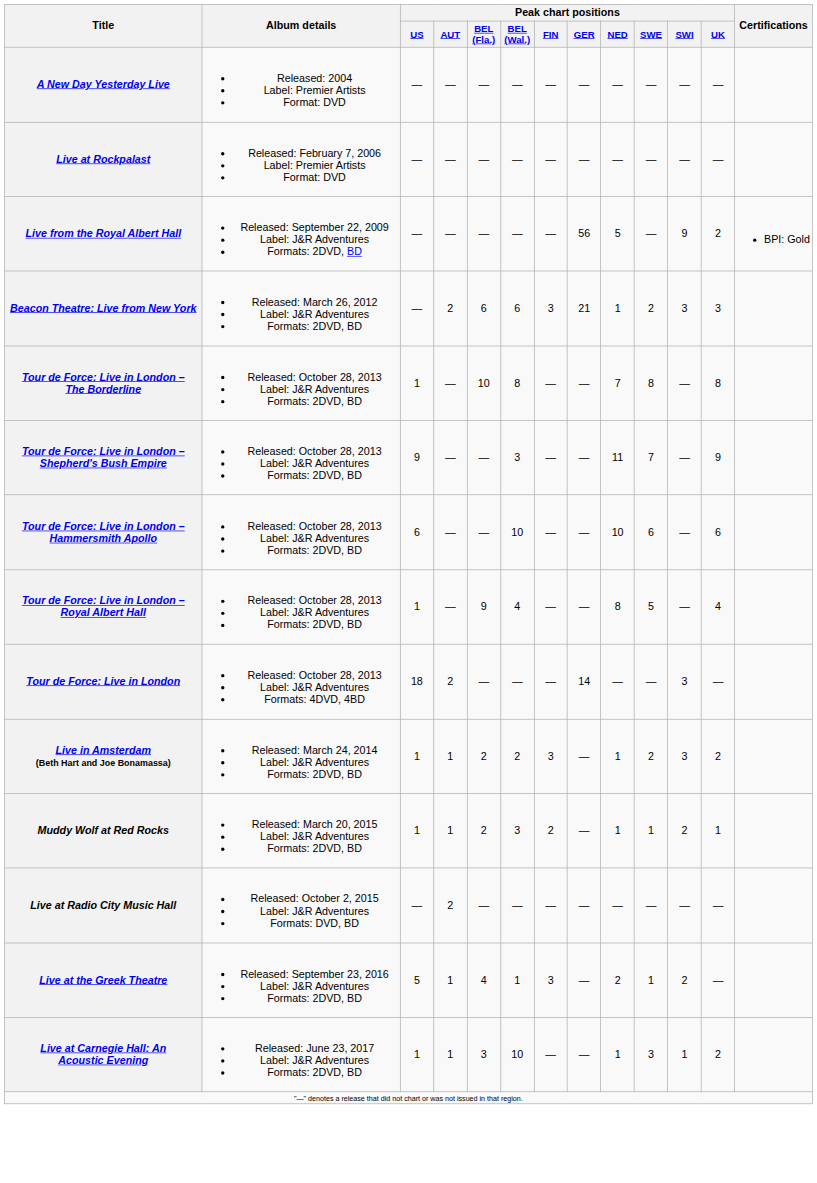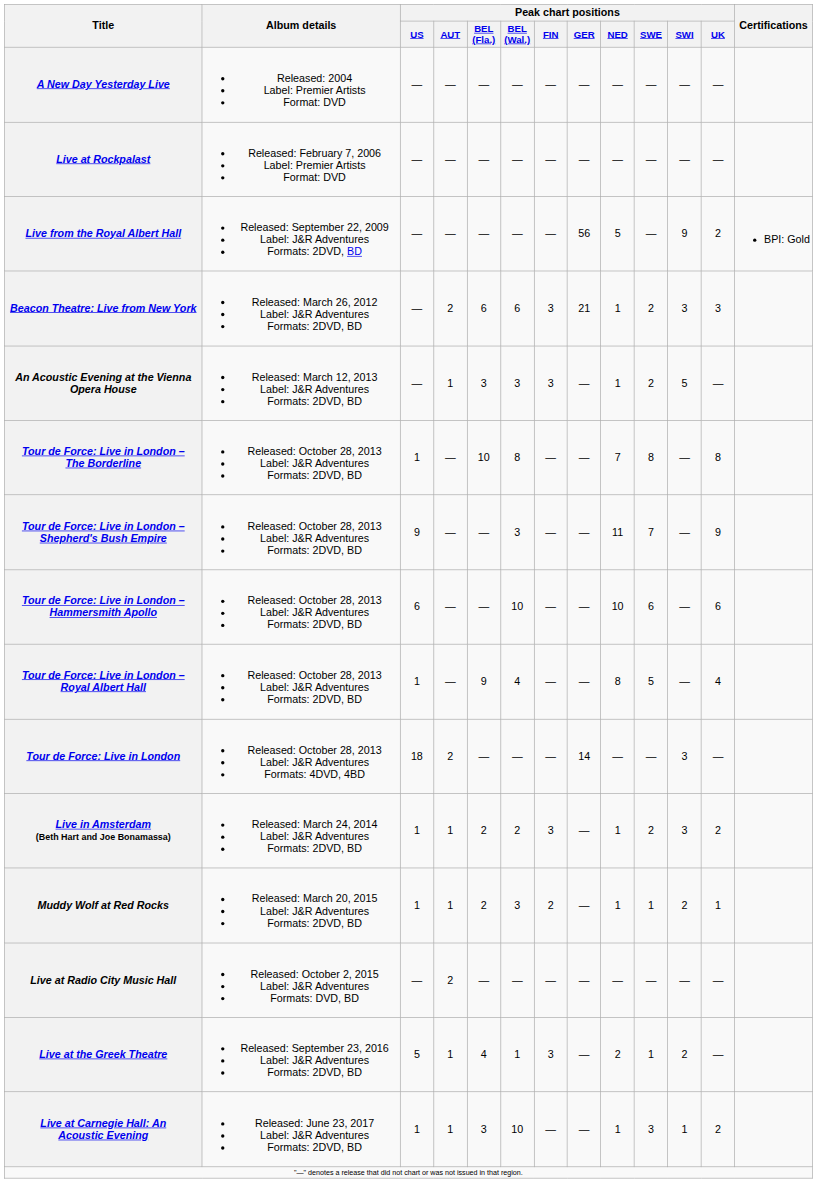 <table class="wikitable plainrowheaders" style="text-align:center;">
 <tr>
 <th scope="col" rowspan="2" style="width:18em;">Title</th>
 <th scope="col" rowspan="2" style="width:18em;">Album details</th>
 <th scope="col" colspan="10">Peak chart positions</th>
 <th scope="col" rowspan="2">Certifications</th>
 </tr>
 <tr>
 <th scope="col" style="width:3em;font-size:90%;"><a href='#'>US</a><br></th>
 <th scope="col" style="width:3em;font-size:90%;"><a href='#'>AUT</a><br></th>
 <th scope="col" style="width:3em;font-size:90%;"><a href='#'>BEL<br>(Fla.)</a><br></th>
 <th scope="col" style="width:3em;font-size:90%;"><a href='#'>BEL<br>(Wal.)</a><br></th>
 <th scope="col" style="width:3em;font-size:90%;"><a href='#'>FIN</a><br></th>
 <th scope="col" style="width:3em;font-size:90%;"><a href='#'>GER</a><br></th>
 <th scope="col" style="width:3em;font-size:90%;"><a href='#'>NED</a><br></th>
 <th scope="col" style="width:3em;font-size:90%;"><a href='#'>SWE</a><br></th>
 <th scope="col" style="width:3em;font-size:90%;"><a href='#'>SWI</a><br></th>
 <th scope="col" style="width:3em;font-size:90%;"><a href='#'>UK</a><br></th>
 </tr>
 <tr>
 <th scope="row"><em><a href='#'>A New Day Yesterday Live</a></em></th>
 <td><br><ul><li>Released: 2004</li><li>Label: Premier Artists</li><li>Format: DVD</li></ul></td>
 <td>—</td>
 <td>—</td>
 <td>—</td>
 <td>—</td>
 <td>—</td>
 <td>—</td>
 <td>—</td>
 <td>—</td>
 <td>—</td>
 <td>—</td>
 <td></td>
 </tr>
 <tr>
 <th scope="row"><em><a href='#'>Live at Rockpalast</a></em></th>
 <td><br><ul><li>Released: February 7, 2006</li><li>Label: Premier Artists</li><li>Format: DVD</li></ul></td>
 <td>—</td>
 <td>—</td>
 <td>—</td>
 <td>—</td>
 <td>—</td>
 <td>—</td>
 <td>—</td>
 <td>—</td>
 <td>—</td>
 <td>—</td>
 <td></td>
 </tr>
 <tr>
 <th scope="row"><em><a href='#'>Live from the Royal Albert Hall</a></em></th>
 <td><br><ul><li>Released: September 22, 2009</li><li>Label: J&R Adventures</li><li>Formats: 2DVD, <a href='#'>BD</a></li></ul></td>
 <td>—</td>
 <td>—</td>
 <td>—</td>
 <td>—</td>
 <td>—</td>
 <td>56</td>
 <td>5</td>
 <td>—</td>
 <td>9</td>
 <td>2</td>
 <td><br><ul><li>BPI: Gold</li></ul></td>
 </tr>
 <tr>
 <th scope="row"><em><a href='#'>Beacon Theatre: Live from New York</a></em></th>
 <td><br><ul><li>Released: March 26, 2012</li><li>Label: J&R Adventures</li><li>Formats: 2DVD, BD</li></ul></td>
 <td>—</td>
 <td>2</td>
 <td>6</td>
 <td>6</td>
 <td>3</td>
 <td>21</td>
 <td>1</td>
 <td>2</td>
 <td>3</td>
 <td>3</td>
+<td></td>
+</tr>
+<tr>
+<th scope="row"><em>An Acoustic Evening at the Vienna<br>Opera House</em></th>
+<td><br><ul><li>Released: March 12, 2013</li><li>Label: J&R Adventures</li><li>Formats: 2DVD, BD</li></ul></td>
+<td>—</td>
+<td>1</td>
+<td>3</td>
+<td>3</td>
+<td>3</td>
+<td>—</td>
+<td>1</td>
+<td>2</td>
+<td>5</td>
+<td>—</td>
 <td></td>
 </tr>
 <tr>
 <th scope="row"><em><a href='#'>Tour de Force: Live in London –<br>The Borderline</a></em></th>
 <td><br><ul><li>Released: October 28, 2013</li><li>Label: J&R Adventures</li><li>Formats: 2DVD, BD</li></ul></td>
 <td>1</td>
 <td>—</td>
 <td>10</td>
 <td>8</td>
 <td>—</td>
 <td>—</td>
 <td>7</td>
 <td>8</td>
 <td>—</td>
 <td>8</td>
 <td></td>
 </tr>
 <tr>
 <th scope="row"><em><a href='#'>Tour de Force: Live in London –<br>Shepherd's Bush Empire</a></em></th>
 <td><br><ul><li>Released: October 28, 2013</li><li>Label: J&R Adventures</li><li>Formats: 2DVD, BD</li></ul></td>
 <td>9</td>
 <td>—</td>
 <td>—</td>
 <td>3</td>
 <td>—</td>
 <td>—</td>
 <td>11</td>
 <td>7</td>
 <td>—</td>
 <td>9</td>
 <td></td>
 </tr>
 <tr>
 <th scope="row"><em><a href='#'>Tour de Force: Live in London –<br>Hammersmith Apollo</a></em></th>
 <td><br><ul><li>Released: October 28, 2013</li><li>Label: J&R Adventures</li><li>Formats: 2DVD, BD</li></ul></td>
 <td>6</td>
 <td>—</td>
 <td>—</td>
 <td>10</td>
 <td>—</td>
 <td>—</td>
 <td>10</td>
 <td>6</td>
 <td>—</td>
 <td>6</td>
 <td></td>
 </tr>
 <tr>
 <th scope="row"><em><a href='#'>Tour de Force: Live in London –<br>Royal Albert Hall</a></em></th>
 <td><br><ul><li>Released: October 28, 2013</li><li>Label: J&R Adventures</li><li>Formats: 2DVD, BD</li></ul></td>
 <td>1</td>
 <td>—</td>
 <td>9</td>
 <td>4</td>
 <td>—</td>
 <td>—</td>
 <td>8</td>
 <td>5</td>
 <td>—</td>
 <td>4</td>
 <td></td>
 </tr>
 <tr>
 <th scope="row"><em><a href='#'>Tour de Force: Live in London</a></em></th>
 <td><br><ul><li>Released: October 28, 2013</li><li>Label: J&R Adventures</li><li>Formats: 4DVD, 4BD</li></ul></td>
 <td>18</td>
 <td>2</td>
 <td>—</td>
 <td>—</td>
 <td>—</td>
 <td>14</td>
 <td>—</td>
 <td>—</td>
 <td>3</td>
 <td>—</td>
 <td></td>
 </tr>
 <tr>
 <th scope="row"><em><a href='#'>Live in Amsterdam</a></em><br><small>(Beth Hart and Joe Bonamassa)</small></th>
 <td><br><ul><li>Released: March 24, 2014</li><li>Label: J&R Adventures</li><li>Formats: 2DVD, BD</li></ul></td>
 <td>1</td>
 <td>1</td>
 <td>2</td>
 <td>2</td>
 <td>3</td>
 <td>—</td>
 <td>1</td>
 <td>2</td>
 <td>3</td>
 <td>2</td>
 <td></td>
 </tr>
 <tr>
 <th scope="row"><em>Muddy Wolf at Red Rocks</em></th>
 <td><br><ul><li>Released: March 20, 2015</li><li>Label: J&R Adventures</li><li>Formats: 2DVD, BD</li></ul></td>
 <td>1</td>
 <td>1</td>
 <td>2</td>
 <td>3</td>
 <td>2</td>
 <td>—</td>
 <td>1</td>
 <td>1</td>
 <td>2</td>
 <td>1</td>
 <td></td>
 </tr>
 <tr>
 <th scope="row"><em>Live at Radio City Music Hall</em></th>
 <td><br><ul><li>Released: October 2, 2015</li><li>Label: J&R Adventures</li><li>Formats: DVD, BD</li></ul></td>
 <td>—</td>
 <td>2</td>
 <td>—</td>
 <td>—</td>
 <td>—</td>
 <td>—</td>
 <td>—</td>
 <td>—</td>
 <td>—</td>
 <td>—</td>
 <td></td>
 </tr>
 <tr>
 <th scope="row"><em><a href='#'>Live at the Greek Theatre</a></em></th>
 <td><br><ul><li>Released: September 23, 2016</li><li>Label: J&R Adventures</li><li>Formats: 2DVD, BD</li></ul></td>
 <td>5</td>
 <td>1</td>
 <td>4</td>
 <td>1</td>
 <td>3</td>
 <td>—</td>
 <td>2</td>
 <td>1</td>
 <td>2</td>
 <td>—</td>
 <td></td>
 </tr>
 <tr>
 <th scope="row"><em><a href='#'>Live at Carnegie Hall: An<br>Acoustic Evening</a></em></th>
 <td><br><ul><li>Released: June 23, 2017</li><li>Label: J&R Adventures</li><li>Formats: 2DVD, BD</li></ul></td>
 <td>1</td>
 <td>1</td>
 <td>3</td>
 <td>10</td>
 <td>—</td>
 <td>—</td>
 <td>1</td>
 <td>3</td>
 <td>1</td>
 <td>2</td>
 <td></td>
 </tr>
 <tr>
 <td align="center" colspan="13" style="font-size: 8pt">"—" denotes a release that did not chart or was not issued in that region.</td>
 </tr>
 </table>
